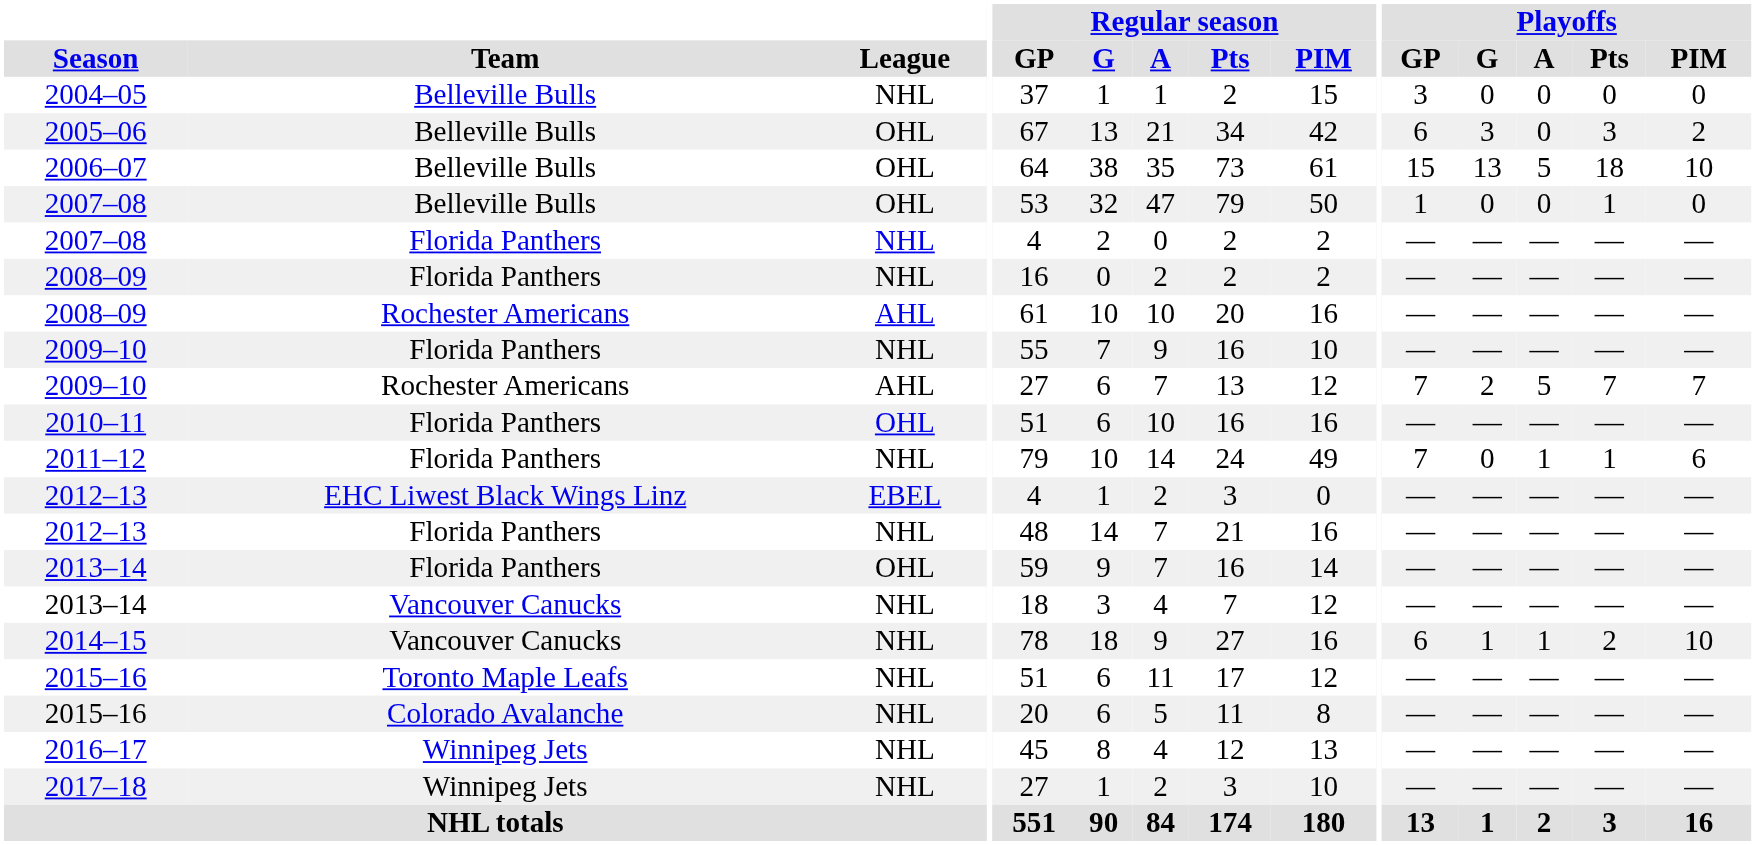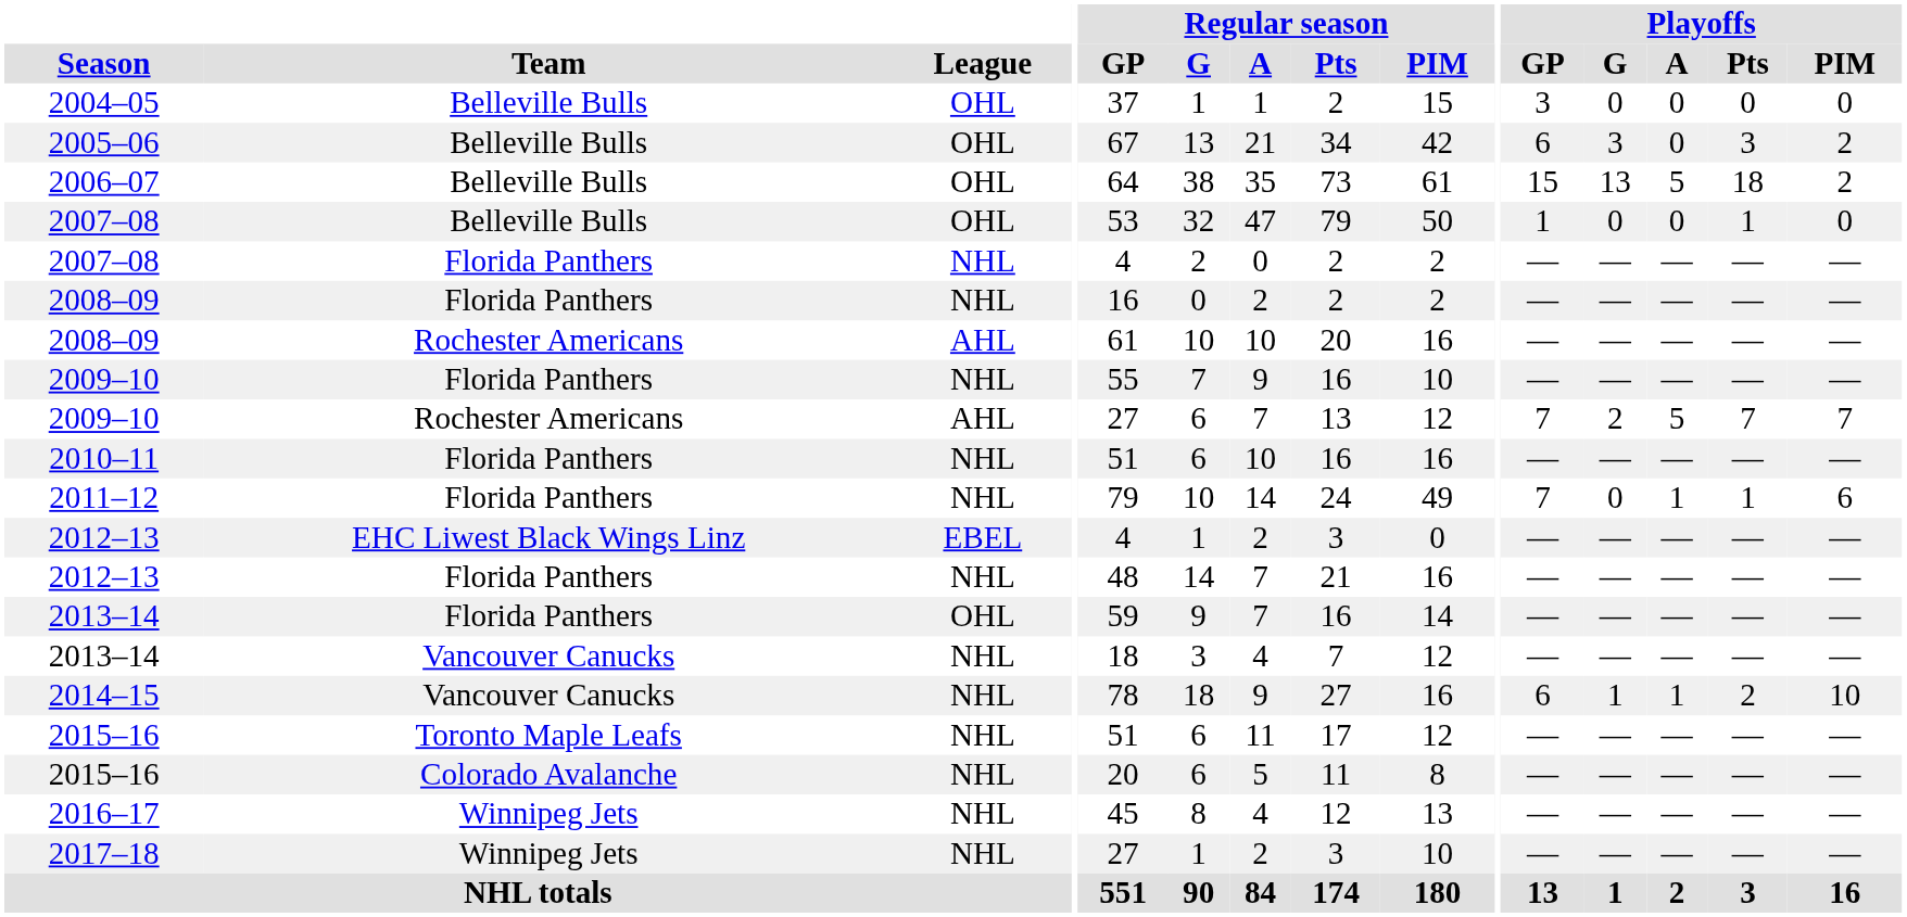 <table border="0" cellpadding="1" cellspacing="0" style="text-align:center; width:60em">
 <tr bgcolor="#e0e0e0">
 <th colspan="3" bgcolor="#ffffff"></th>
 <th rowspan="99" bgcolor="#ffffff"></th>
 <th colspan="5"><a href='#'>Regular season</a></th>
 <th rowspan="99" bgcolor="#ffffff"></th>
 <th colspan="5"><a href='#'>Playoffs</a></th>
 </tr>
 <tr bgcolor="#e0e0e0">
 <th><a href='#'>Season</a></th>
 <th>Team</th>
 <th>League</th>
 <th>GP</th>
 <th><a href='#'>G</a></th>
 <th><a href='#'>A</a></th>
 <th><a href='#'>Pts</a></th>
 <th><a href='#'>PIM</a></th>
 <th>GP</th>
 <th>G</th>
 <th>A</th>
 <th>Pts</th>
 <th>PIM</th>
 </tr>
 <tr>
 <td><a href='#'>2004–05</a></td>
 <td><a href='#'>Belleville Bulls</a></td>
-<td>NHL</td>
+<td><a href='#'>OHL</a></td>
 <td>37</td>
 <td>1</td>
 <td>1</td>
 <td>2</td>
 <td>15</td>
 <td>3</td>
 <td>0</td>
 <td>0</td>
 <td>0</td>
 <td>0</td>
 </tr>
 <tr bgcolor="#f0f0f0">
 <td><a href='#'>2005–06</a></td>
 <td>Belleville Bulls</td>
 <td>OHL</td>
 <td>67</td>
 <td>13</td>
 <td>21</td>
 <td>34</td>
 <td>42</td>
 <td>6</td>
 <td>3</td>
 <td>0</td>
 <td>3</td>
 <td>2</td>
 </tr>
 <tr>
 <td><a href='#'>2006–07</a></td>
 <td>Belleville Bulls</td>
 <td>OHL</td>
 <td>64</td>
 <td>38</td>
 <td>35</td>
 <td>73</td>
 <td>61</td>
 <td>15</td>
 <td>13</td>
 <td>5</td>
 <td>18</td>
-<td>10</td>
+<td>2</td>
 </tr>
 <tr bgcolor="#f0f0f0">
 <td><a href='#'>2007–08</a></td>
 <td>Belleville Bulls</td>
 <td>OHL</td>
 <td>53</td>
 <td>32</td>
 <td>47</td>
 <td>79</td>
 <td>50</td>
 <td>1</td>
 <td>0</td>
 <td>0</td>
 <td>1</td>
 <td>0</td>
 </tr>
 <tr>
 <td><a href='#'>2007–08</a></td>
 <td><a href='#'>Florida Panthers</a></td>
 <td><a href='#'>NHL</a></td>
 <td>4</td>
 <td>2</td>
 <td>0</td>
 <td>2</td>
 <td>2</td>
 <td>—</td>
 <td>—</td>
 <td>—</td>
 <td>—</td>
 <td>—</td>
 </tr>
 <tr bgcolor="#f0f0f0">
 <td><a href='#'>2008–09</a></td>
 <td>Florida Panthers</td>
 <td>NHL</td>
 <td>16</td>
 <td>0</td>
 <td>2</td>
 <td>2</td>
 <td>2</td>
 <td>—</td>
 <td>—</td>
 <td>—</td>
 <td>—</td>
 <td>—</td>
 </tr>
 <tr>
 <td><a href='#'>2008–09</a></td>
 <td><a href='#'>Rochester Americans</a></td>
 <td><a href='#'>AHL</a></td>
 <td>61</td>
 <td>10</td>
 <td>10</td>
 <td>20</td>
 <td>16</td>
 <td>—</td>
 <td>—</td>
 <td>—</td>
 <td>—</td>
 <td>—</td>
 </tr>
 <tr bgcolor="#f0f0f0">
 <td><a href='#'>2009–10</a></td>
 <td>Florida Panthers</td>
 <td>NHL</td>
 <td>55</td>
 <td>7</td>
 <td>9</td>
 <td>16</td>
 <td>10</td>
 <td>—</td>
 <td>—</td>
 <td>—</td>
 <td>—</td>
 <td>—</td>
 </tr>
 <tr>
 <td><a href='#'>2009–10</a></td>
 <td>Rochester Americans</td>
 <td>AHL</td>
 <td>27</td>
 <td>6</td>
 <td>7</td>
 <td>13</td>
 <td>12</td>
 <td>7</td>
 <td>2</td>
 <td>5</td>
 <td>7</td>
 <td>7</td>
 </tr>
 <tr bgcolor="#f0f0f0">
 <td><a href='#'>2010–11</a></td>
 <td>Florida Panthers</td>
-<td><a href='#'>OHL</a></td>
+<td>NHL</td>
 <td>51</td>
 <td>6</td>
 <td>10</td>
 <td>16</td>
 <td>16</td>
 <td>—</td>
 <td>—</td>
 <td>—</td>
 <td>—</td>
 <td>—</td>
 </tr>
 <tr>
 <td><a href='#'>2011–12</a></td>
 <td>Florida Panthers</td>
 <td>NHL</td>
 <td>79</td>
 <td>10</td>
 <td>14</td>
 <td>24</td>
 <td>49</td>
 <td>7</td>
 <td>0</td>
 <td>1</td>
 <td>1</td>
 <td>6</td>
 </tr>
 <tr bgcolor="#f0f0f0">
 <td><a href='#'>2012–13</a></td>
 <td><a href='#'>EHC Liwest Black Wings Linz</a></td>
 <td><a href='#'>EBEL</a></td>
 <td>4</td>
 <td>1</td>
 <td>2</td>
 <td>3</td>
 <td>0</td>
 <td>—</td>
 <td>—</td>
 <td>—</td>
 <td>—</td>
 <td>—</td>
 </tr>
 <tr>
 <td><a href='#'>2012–13</a></td>
 <td>Florida Panthers</td>
 <td>NHL</td>
 <td>48</td>
 <td>14</td>
 <td>7</td>
 <td>21</td>
 <td>16</td>
 <td>—</td>
 <td>—</td>
 <td>—</td>
 <td>—</td>
 <td>—</td>
 </tr>
 <tr bgcolor="#f0f0f0">
 <td><a href='#'>2013–14</a></td>
 <td>Florida Panthers</td>
 <td>OHL</td>
 <td>59</td>
 <td>9</td>
 <td>7</td>
 <td>16</td>
 <td>14</td>
 <td>—</td>
 <td>—</td>
 <td>—</td>
 <td>—</td>
 <td>—</td>
 </tr>
 <tr>
 <td>2013–14</td>
 <td><a href='#'>Vancouver Canucks</a></td>
 <td>NHL</td>
 <td>18</td>
 <td>3</td>
 <td>4</td>
 <td>7</td>
 <td>12</td>
 <td>—</td>
 <td>—</td>
 <td>—</td>
 <td>—</td>
 <td>—</td>
 </tr>
 <tr bgcolor="#f0f0f0">
 <td><a href='#'>2014–15</a></td>
 <td>Vancouver Canucks</td>
 <td>NHL</td>
 <td>78</td>
 <td>18</td>
 <td>9</td>
 <td>27</td>
 <td>16</td>
 <td>6</td>
 <td>1</td>
 <td>1</td>
 <td>2</td>
 <td>10</td>
 </tr>
 <tr>
 <td><a href='#'>2015–16</a></td>
 <td><a href='#'>Toronto Maple Leafs</a></td>
 <td>NHL</td>
 <td>51</td>
 <td>6</td>
 <td>11</td>
 <td>17</td>
 <td>12</td>
 <td>—</td>
 <td>—</td>
 <td>—</td>
 <td>—</td>
 <td>—</td>
 </tr>
 <tr bgcolor="#f0f0f0">
 <td>2015–16</td>
 <td><a href='#'>Colorado Avalanche</a></td>
 <td>NHL</td>
 <td>20</td>
 <td>6</td>
 <td>5</td>
 <td>11</td>
 <td>8</td>
 <td>—</td>
 <td>—</td>
 <td>—</td>
 <td>—</td>
 <td>—</td>
 </tr>
 <tr>
 <td><a href='#'>2016–17</a></td>
 <td><a href='#'>Winnipeg Jets</a></td>
 <td>NHL</td>
 <td>45</td>
 <td>8</td>
 <td>4</td>
 <td>12</td>
 <td>13</td>
 <td>—</td>
 <td>—</td>
 <td>—</td>
 <td>—</td>
 <td>—</td>
 </tr>
 <tr bgcolor="#f0f0f0">
 <td><a href='#'>2017–18</a></td>
 <td>Winnipeg Jets</td>
 <td>NHL</td>
 <td>27</td>
 <td>1</td>
 <td>2</td>
 <td>3</td>
 <td>10</td>
 <td>—</td>
 <td>—</td>
 <td>—</td>
 <td>—</td>
 <td>—</td>
 </tr>
 <tr bgcolor="#e0e0e0">
 <th colspan="3">NHL totals</th>
 <th>551</th>
 <th>90</th>
 <th>84</th>
 <th>174</th>
 <th>180</th>
 <th>13</th>
 <th>1</th>
 <th>2</th>
 <th>3</th>
 <th>16</th>
 </tr>
 </table>
